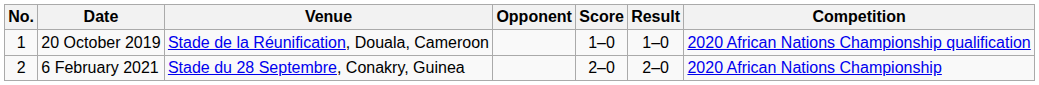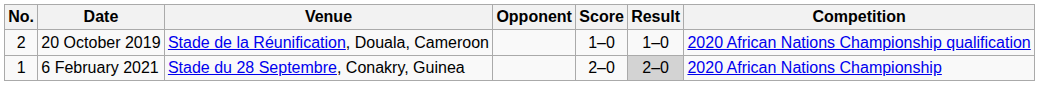 <table class="wikitable">
 <tr>
 <th>No.</th>
 <th>Date</th>
 <th>Venue</th>
 <th>Opponent</th>
 <th>Score</th>
 <th>Result</th>
 <th>Competition</th>
 </tr>
 <tr>
-<td align=center>1</td>
+<td align=center>2</td>
 <td>20 October 2019</td>
 <td><a href='#'>Stade de la Réunification</a>, Douala, Cameroon</td>
 <td></td>
 <td align=center>1–0</td>
 <td align=center>1–0</td>
 <td><a href='#'>2020 African Nations Championship qualification</a></td>
 </tr>
 <tr>
-<td align=center>2</td>
+<td align=center>1</td>
 <td>6 February 2021</td>
 <td><a href='#'>Stade du 28 Septembre</a>, Conakry, Guinea</td>
 <td></td>
 <td align=center>2–0</td>
-<td align=center>2–0</td>
+<td align=center style="background: lightgrey;">2–0</td>
 <td><a href='#'>2020 African Nations Championship</a></td>
 </tr>
 </table>
